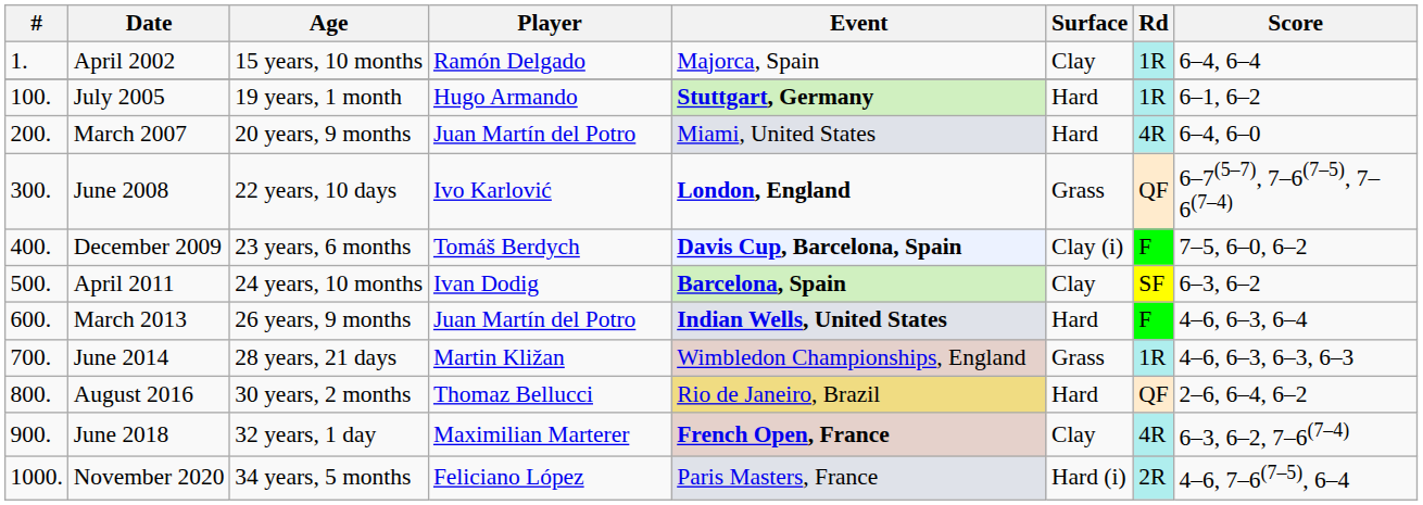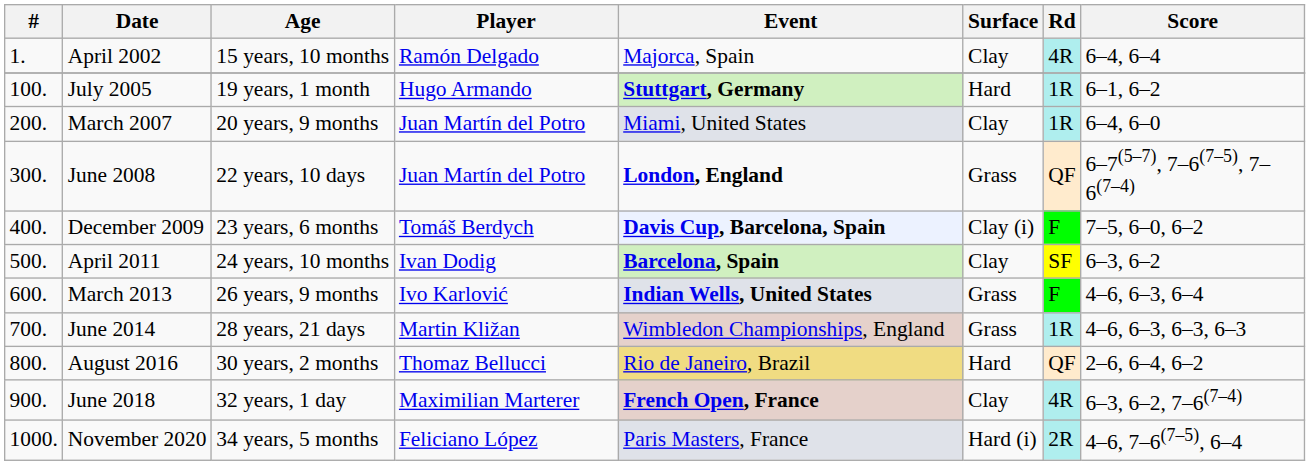 <table class="wikitable sortable" style=font-size:100%>
 <tr>
 <th>#</th>
 <th>Date</th>
 <th>Age</th>
 <th width=160>Player</th>
 <th width=250>Event</th>
 <th>Surface</th>
 <th>Rd</th>
 <th width=160>Score</th>
 </tr>
 <tr>
 <td>1.</td>
 <td>April 2002</td>
 <td>15 years, 10 months</td>
 <td> <a href='#'>Ramón Delgado</a></td>
 <td><a href='#'>Majorca</a>, Spain</td>
 <td>Clay</td>
-<td bgcolor=afeeee>1R</td>
+<td bgcolor=afeeee>4R</td>
 <td>6–4, 6–4</td>
 </tr>
 <tr>
 </tr>
 <tr>
 <td>100.</td>
 <td>July 2005</td>
 <td>19 years, 1 month</td>
 <td> <a href='#'>Hugo Armando</a></td>
 <td style="background: #d0f0c0;"><strong><a href='#'>Stuttgart</a>, Germany</strong></td>
 <td>Hard</td>
 <td bgcolor=afeeee>1R</td>
 <td>6–1, 6–2</td>
 </tr>
 <tr>
 <td>200.</td>
 <td>March 2007</td>
 <td>20 years, 9 months</td>
 <td> <a href='#'>Juan Martín del Potro</a></td>
 <td style="background: #dfe2e9;"><a href='#'>Miami</a>, United States</td>
-<td>Hard</td>
-<td bgcolor=afeeee>4R</td>
+<td>Clay</td>
+<td bgcolor=afeeee>1R</td>
 <td>6–4, 6–0</td>
 </tr>
 <tr>
 <td>300.</td>
 <td>June 2008</td>
 <td>22 years, 10 days</td>
-<td> <a href='#'>Ivo Karlović</a></td>
+<td> <a href='#'>Juan Martín del Potro</a></td>
 <td><strong><a href='#'>London</a>, England</strong></td>
 <td>Grass</td>
 <td bgcolor=ffebcd>QF</td>
 <td>6–7<sup>(5–7)</sup>, 7–6<sup>(7–5)</sup>, 7–6<sup>(7–4)</sup></td>
 </tr>
 <tr>
 <td>400.</td>
 <td>December 2009</td>
 <td>23 years, 6 months</td>
 <td> <a href='#'>Tomáš Berdych</a></td>
 <td bgcolor=ecf2ff><strong><a href='#'>Davis Cup</a>, Barcelona, Spain</strong></td>
 <td>Clay (i)</td>
 <td bgcolor=lime>F</td>
 <td>7–5, 6–0, 6–2</td>
 </tr>
 <tr>
 <td>500.</td>
 <td>April 2011</td>
 <td>24 years, 10 months</td>
 <td> <a href='#'>Ivan Dodig</a></td>
 <td style="background: #d0f0c0;"><strong><a href='#'>Barcelona</a>, Spain</strong></td>
 <td>Clay</td>
 <td bgcolor=yellow>SF</td>
 <td>6–3, 6–2</td>
 </tr>
 <tr>
 <td>600.</td>
 <td>March 2013</td>
 <td>26 years, 9 months</td>
-<td> <a href='#'>Juan Martín del Potro</a></td>
+<td> <a href='#'>Ivo Karlović</a></td>
 <td style="background: #dfe2e9;"><strong><a href='#'>Indian Wells</a>, United States</strong></td>
-<td>Hard</td>
+<td>Grass</td>
 <td bgcolor=lime>F</td>
 <td>4–6, 6–3, 6–4</td>
 </tr>
 <tr>
 <td>700.</td>
 <td>June 2014</td>
 <td>28 years, 21 days</td>
 <td> <a href='#'>Martin Kližan</a></td>
 <td style="background:#e5d1cb;"><a href='#'>Wimbledon Championships</a>, England</td>
 <td>Grass</td>
 <td bgcolor=afeeee>1R</td>
 <td>4–6, 6–3, 6–3, 6–3</td>
 </tr>
 <tr>
 <td>800.</td>
 <td>August 2016</td>
 <td>30 years, 2 months</td>
 <td> <a href='#'>Thomaz Bellucci</a></td>
 <td style="background:#F0DC82;"><a href='#'>Rio de Janeiro</a>, Brazil</td>
 <td>Hard</td>
 <td bgcolor=ffebcd>QF</td>
 <td>2–6, 6–4, 6–2</td>
 </tr>
 <tr>
 <td>900.</td>
 <td>June 2018</td>
 <td>32 years, 1 day</td>
 <td> <a href='#'>Maximilian Marterer</a></td>
 <td style="background:#e5d1cb;"><strong><a href='#'>French Open</a>, France</strong></td>
 <td>Clay</td>
 <td bgcolor=afeeee>4R</td>
 <td>6–3, 6–2, 7–6<sup>(7–4)</sup></td>
 </tr>
 <tr>
 <td>1000.</td>
 <td>November 2020</td>
 <td>34 years, 5 months</td>
 <td> <a href='#'>Feliciano López</a></td>
 <td style="background: #dfe2e9;"><a href='#'>Paris Masters</a>, France</td>
 <td>Hard (i)</td>
 <td bgcolor=afeeee>2R</td>
 <td>4–6, 7–6<sup>(7–5)</sup>, 6–4</td>
 </tr>
 </table>
